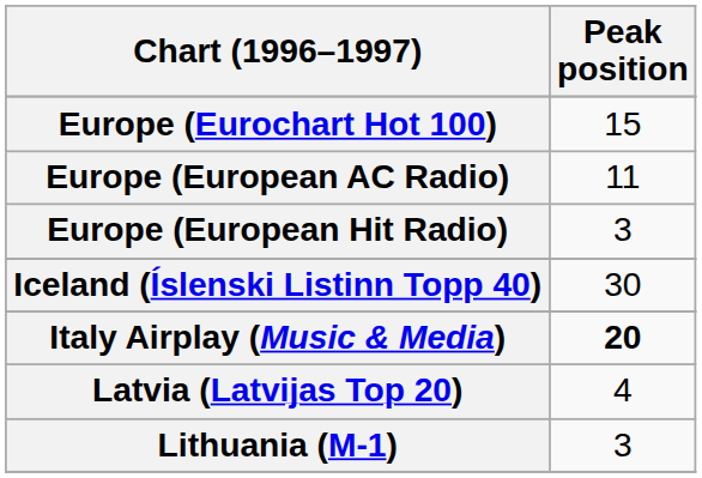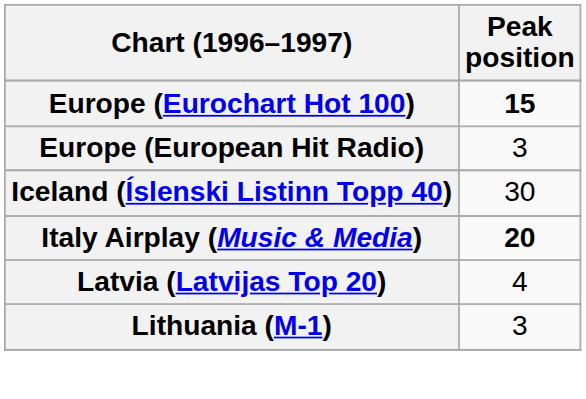 <table class="wikitable sortable plainrowheaders" style="text-align:center">
 <tr>
 <th>Chart (1996–1997)</th>
 <th>Peak<br>position</th>
 </tr>
 <tr>
 </tr>
 <tr>
 </tr>
 <tr>
 <th scope="row">Europe (<a href='#'>Eurochart Hot 100</a>)</th>
-<td>15</td>
-</tr>
-<tr>
-<th scope="row">Europe (European AC Radio)</th>
-<td align="center">11</td>
+<td><strong>15</strong></td>
 </tr>
 <tr>
 <th scope="row">Europe (European Hit Radio)</th>
 <td>3</td>
 </tr>
 <tr>
 </tr>
 <tr>
 </tr>
 <tr>
 <th scope="row">Iceland (<a href='#'>Íslenski Listinn Topp 40</a>)</th>
 <td>30</td>
 </tr>
 <tr>
 </tr>
 <tr>
 <th scope="row">Italy Airplay (<em><a href='#'>Music & Media</a></em>)</th>
 <td align="center"><strong>20</strong></td>
 </tr>
 <tr>
 <th scope="row">Latvia (<a href='#'>Latvijas Top 20</a>)</th>
 <td align="center">4</td>
 </tr>
 <tr>
 <th scope="row">Lithuania (<a href='#'>M-1</a>)</th>
 <td>3</td>
 </tr>
 <tr>
 </tr>
 <tr>
 </tr>
 <tr>
 </tr>
 <tr>
 </tr>
 <tr>
 </tr>
 <tr>
 </tr>
 </table>
